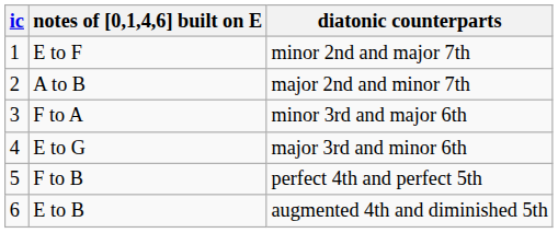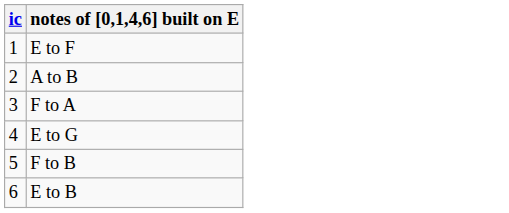 <table class="wikitable">
 <tr>
 <th><a href='#'>ic</a></th>
 <th>notes of [0,1,4,6] built on E</th>
-<th>diatonic counterparts</th>
 </tr>
 <tr>
 <td>1</td>
 <td>E to F</td>
-<td>minor 2nd and major 7th</td>
 </tr>
 <tr>
 <td>2</td>
 <td>A to B</td>
-<td>major 2nd and minor 7th</td>
 </tr>
 <tr>
 <td>3</td>
 <td>F to A</td>
-<td>minor 3rd and major 6th</td>
 </tr>
 <tr>
 <td>4</td>
 <td>E to G</td>
-<td>major 3rd and minor 6th</td>
 </tr>
 <tr>
 <td>5</td>
 <td>F to B</td>
-<td>perfect 4th and perfect 5th</td>
 </tr>
 <tr>
 <td>6</td>
 <td>E to B</td>
-<td>augmented 4th and diminished 5th</td>
 </tr>
 </table>
